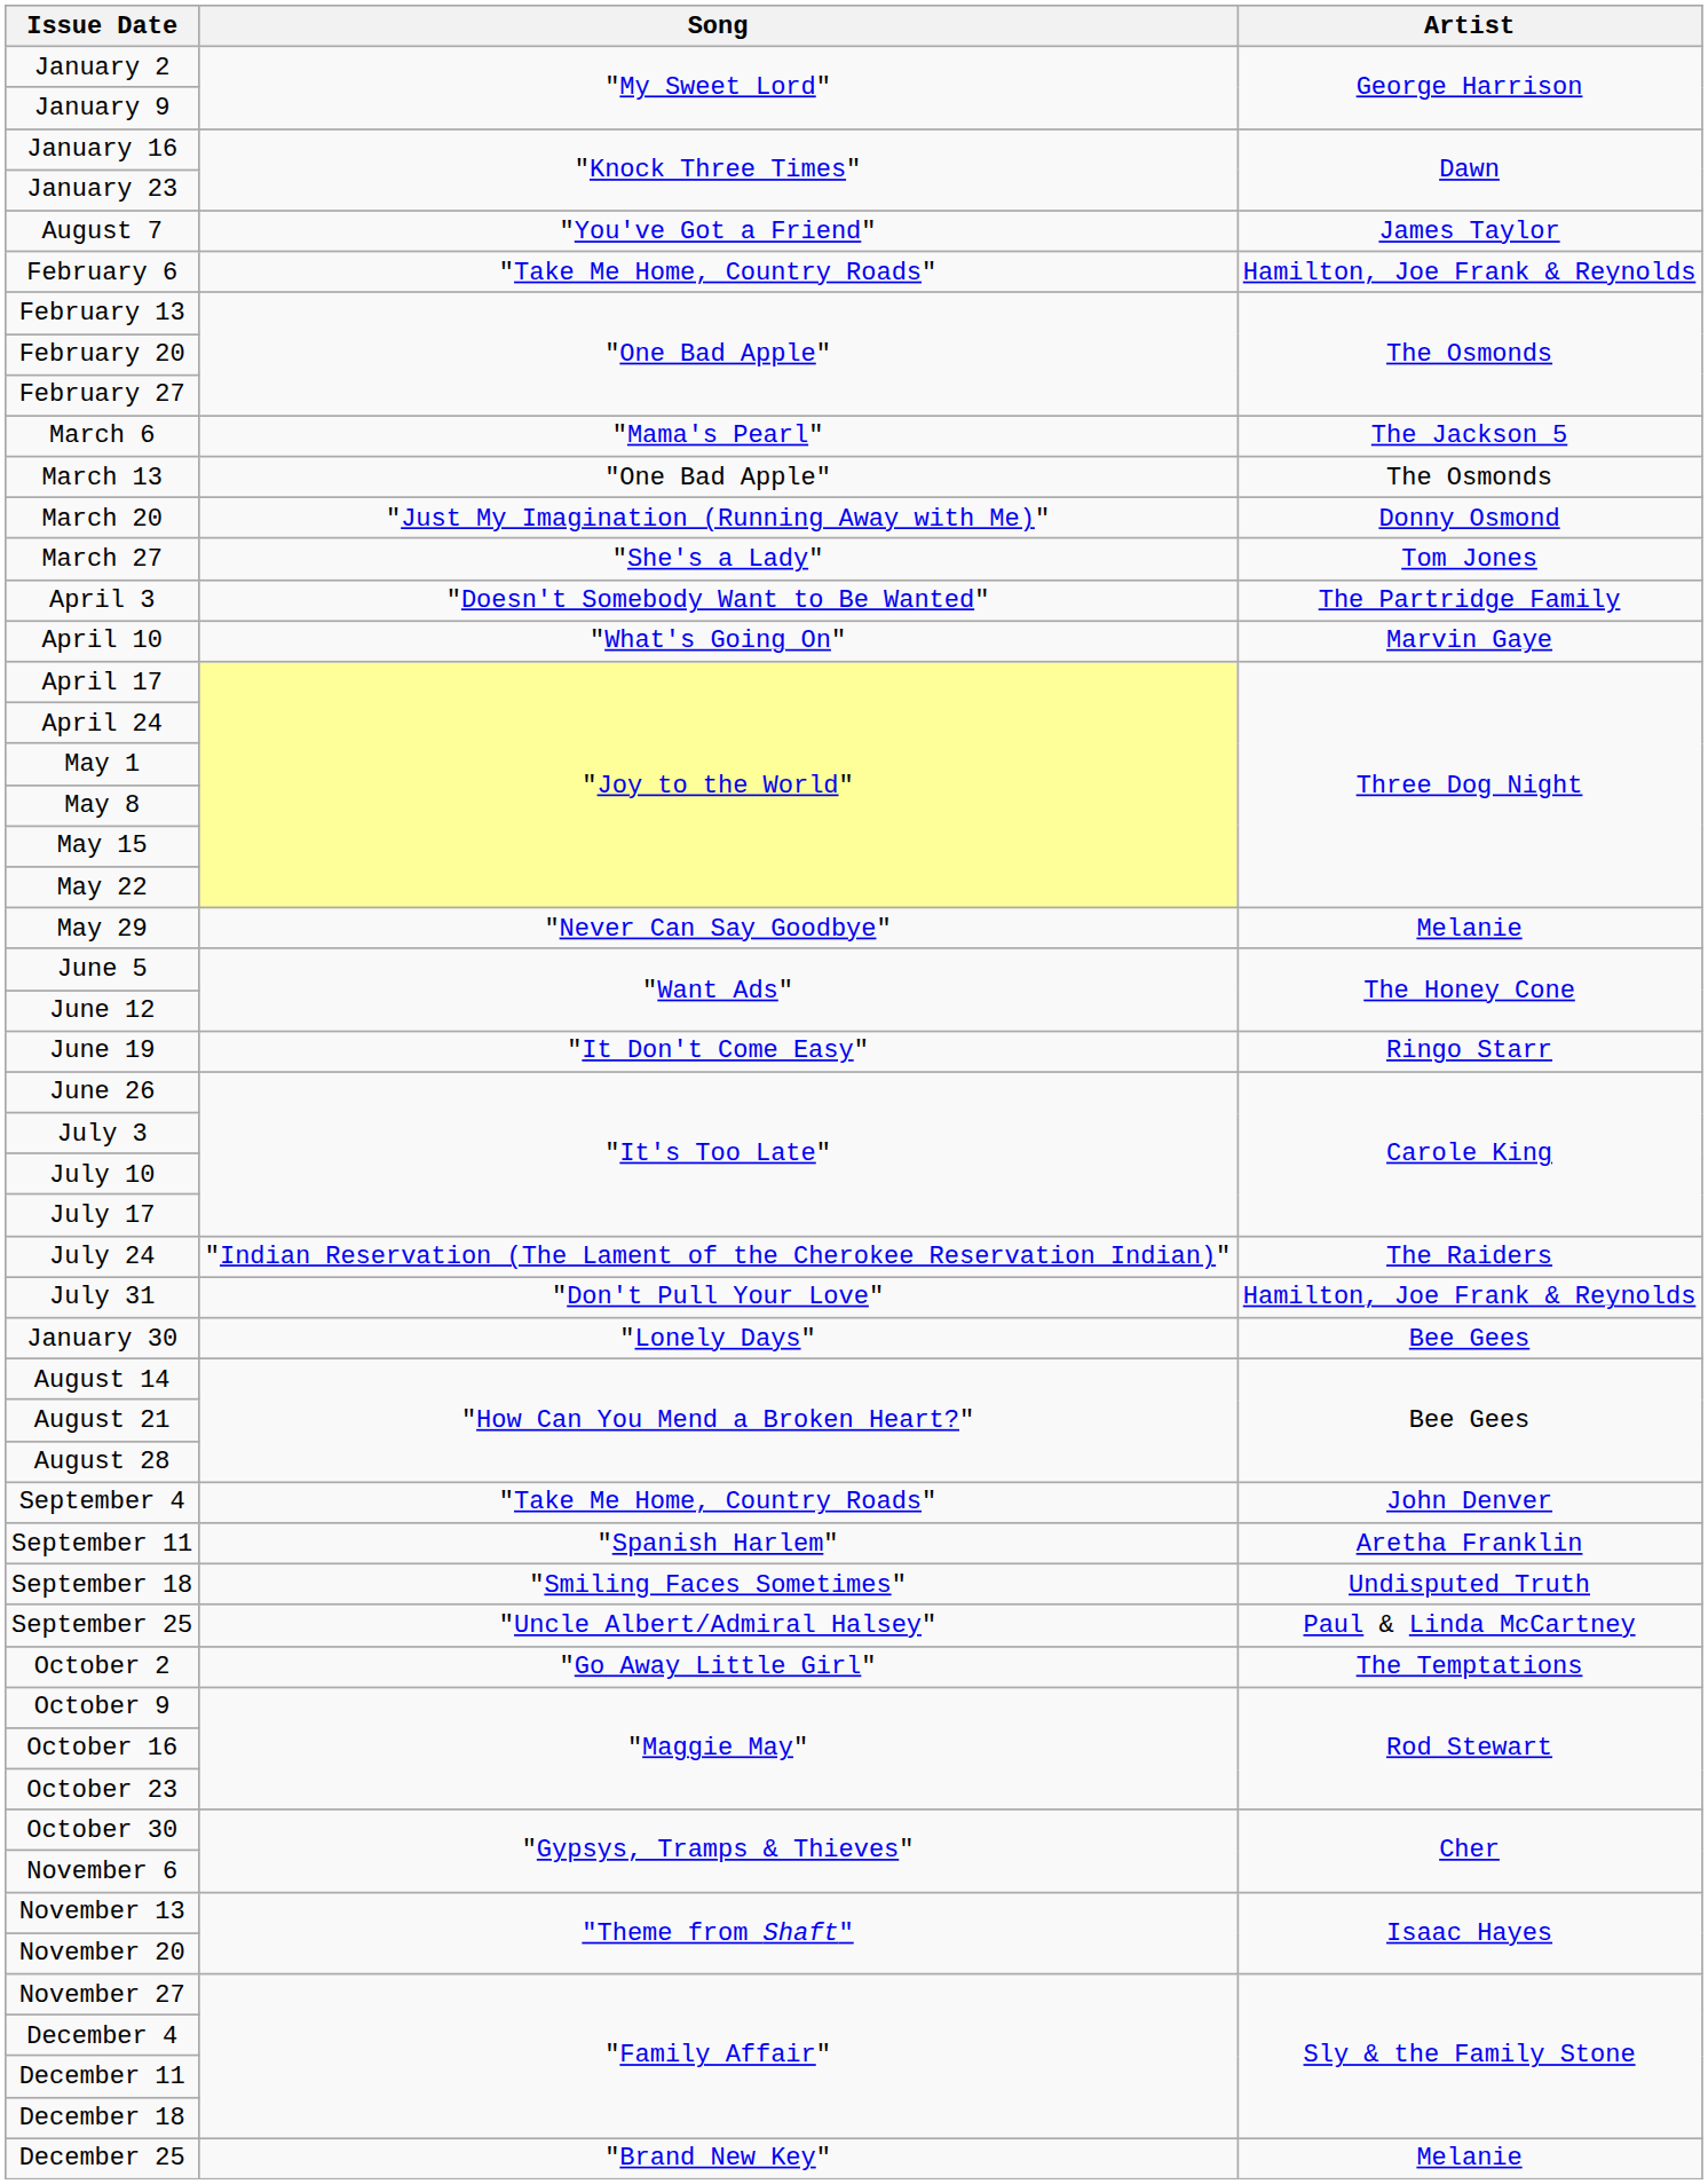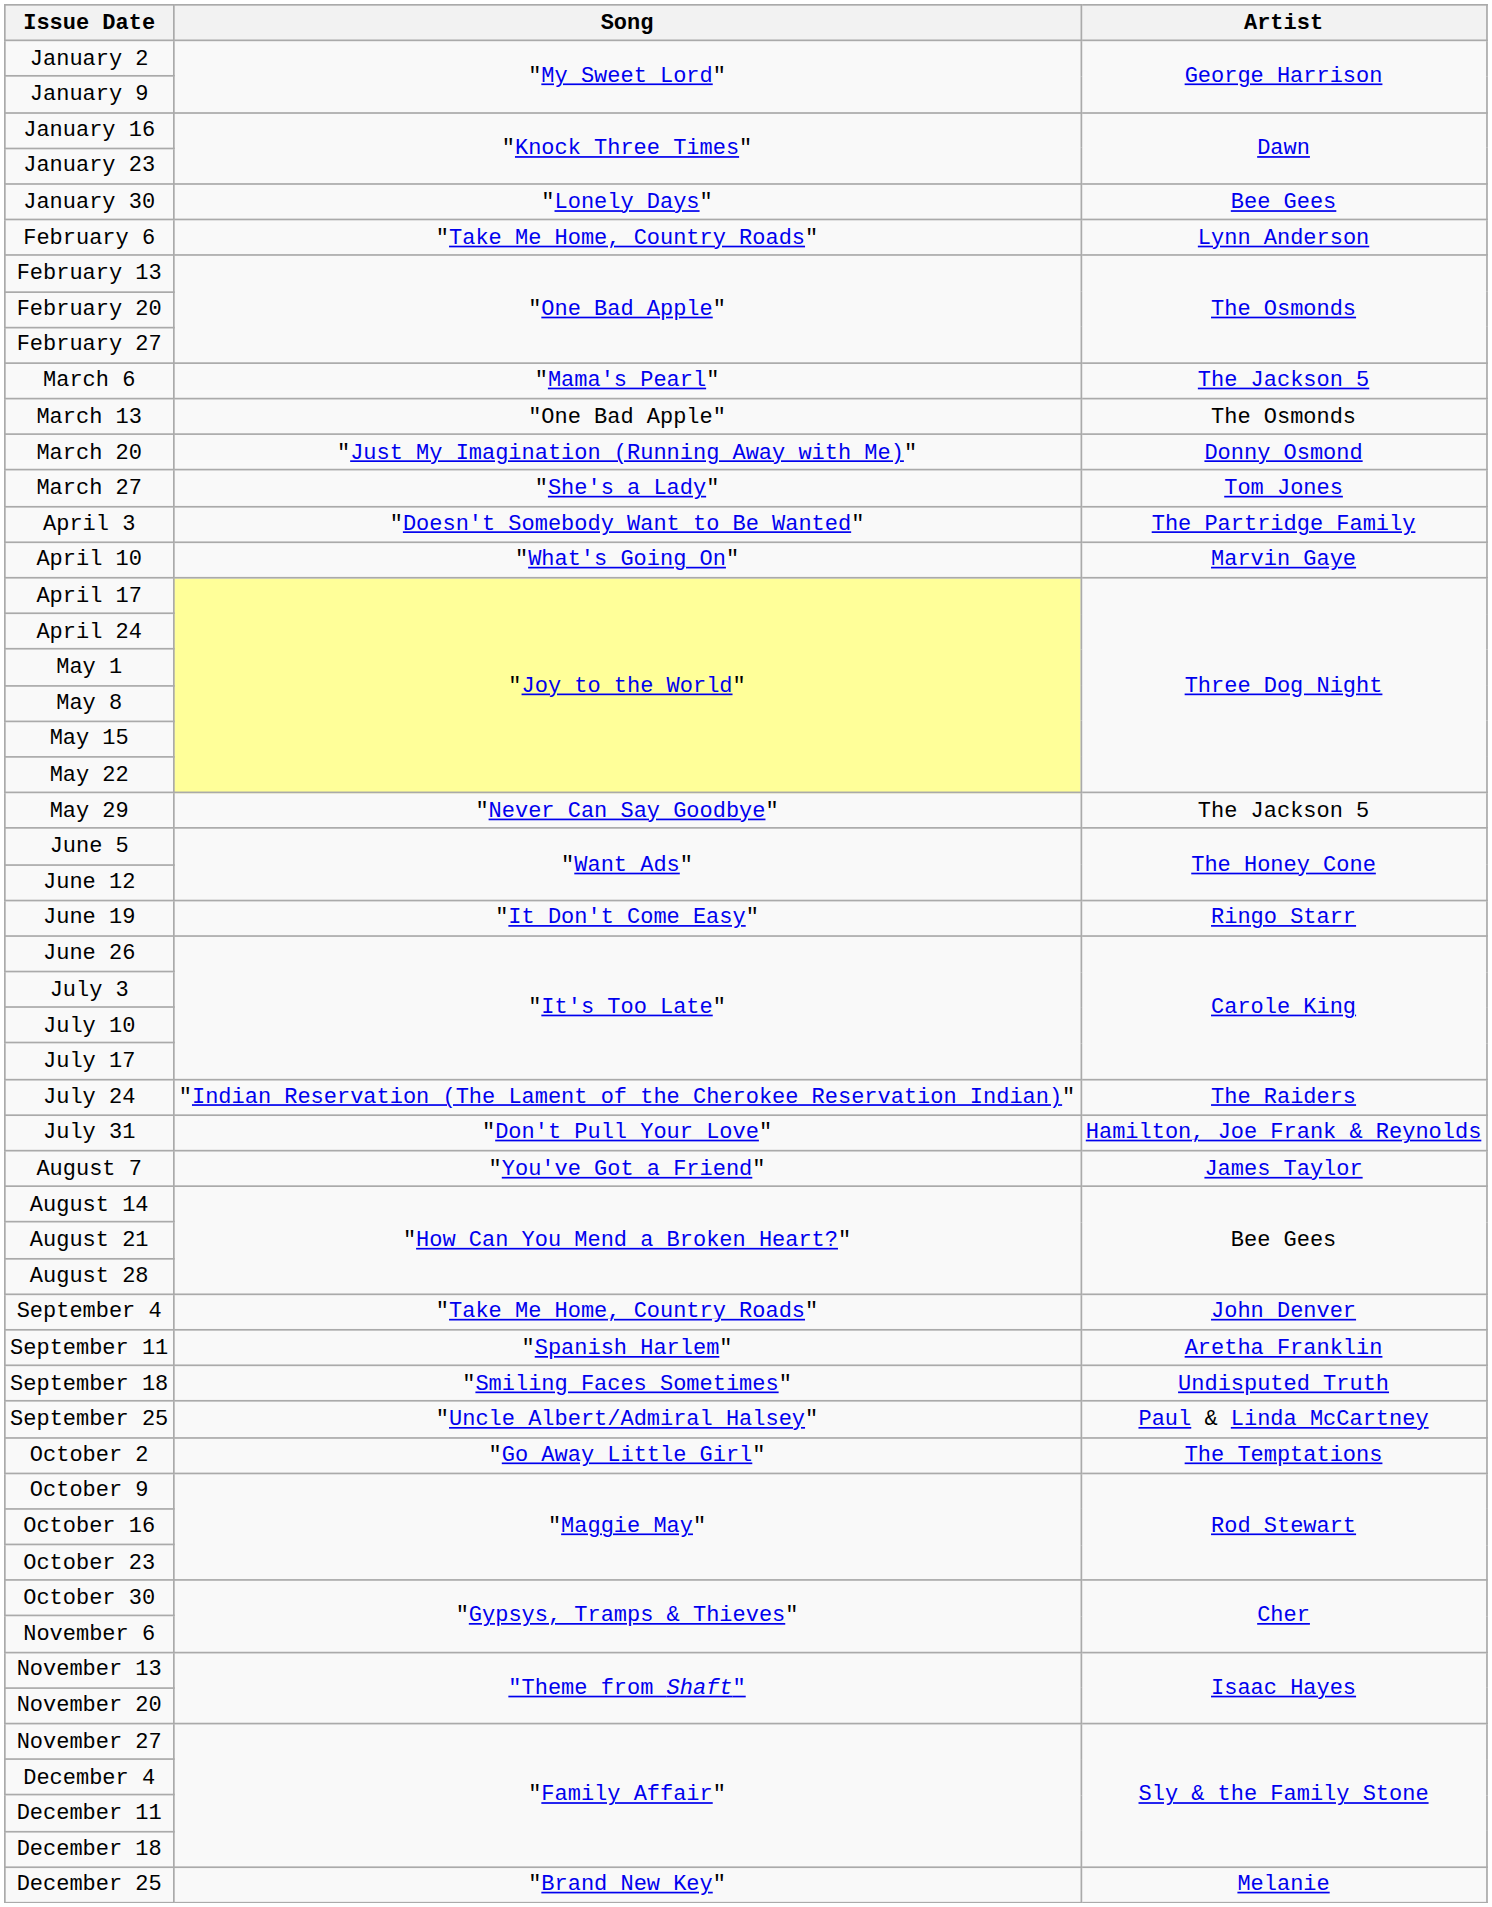 <table class="wikitable plainrowheaders" style="text-align: center">
 <tr>
 <th>Issue Date</th>
 <th>Song</th>
 <th>Artist</th>
 </tr>
 <tr>
 <td>January 2</td>
 <td rowspan="2">"<a href='#'>My Sweet Lord</a>"</td>
 <td rowspan="2"><a href='#'>George Harrison</a></td>
 </tr>
 <tr>
 <td>January 9</td>
 </tr>
 <tr>
 <td>January 16</td>
 <td rowspan="2">"<a href='#'>Knock Three Times</a>"</td>
 <td rowspan="2"><a href='#'>Dawn</a></td>
 </tr>
 <tr>
 <td>January 23</td>
 </tr>
 <tr>
-<td>August 7</td>
-<td>"<a href='#'>You've Got a Friend</a>"</td>
-<td><a href='#'>James Taylor</a></td>
+<td>January 30</td>
+<td>"<a href='#'>Lonely Days</a>"</td>
+<td><a href='#'>Bee Gees</a></td>
 </tr>
 <tr>
 <td>February 6</td>
 <td>"<a href='#'>Take Me Home, Country Roads</a>"</td>
-<td><a href='#'>Hamilton, Joe Frank & Reynolds</a></td>
+<td><a href='#'>Lynn Anderson</a></td>
 </tr>
 <tr>
 <td>February 13</td>
 <td rowspan="3">"<a href='#'>One Bad Apple</a>"</td>
 <td rowspan="3"><a href='#'>The Osmonds</a></td>
 </tr>
 <tr>
 <td>February 20</td>
 </tr>
 <tr>
 <td>February 27</td>
 </tr>
 <tr>
 <td>March 6</td>
 <td>"<a href='#'>Mama's Pearl</a>"</td>
 <td><a href='#'>The Jackson 5</a></td>
 </tr>
 <tr>
 <td>March 13</td>
 <td>"One Bad Apple"</td>
 <td>The Osmonds</td>
 </tr>
 <tr>
 <td>March 20</td>
 <td>"<a href='#'>Just My Imagination (Running Away with Me)</a>"</td>
 <td><a href='#'>Donny Osmond</a></td>
 </tr>
 <tr>
 <td>March 27</td>
 <td>"<a href='#'>She's a Lady</a>"</td>
 <td><a href='#'>Tom Jones</a></td>
 </tr>
 <tr>
 <td>April 3</td>
 <td>"<a href='#'>Doesn't Somebody Want to Be Wanted</a>"</td>
 <td><a href='#'>The Partridge Family</a></td>
 </tr>
 <tr>
 <td>April 10</td>
 <td>"<a href='#'>What's Going On</a>"</td>
 <td><a href='#'>Marvin Gaye</a></td>
 </tr>
 <tr>
 <td>April 17</td>
 <td bgcolor=#FFFF99 rowspan="6">"<a href='#'>Joy to the World</a>"</td>
 <td rowspan="6"><a href='#'>Three Dog Night</a></td>
 </tr>
 <tr>
 <td>April 24</td>
 </tr>
 <tr>
 <td>May 1</td>
 </tr>
 <tr>
 <td>May 8</td>
 </tr>
 <tr>
 <td>May 15</td>
 </tr>
 <tr>
 <td>May 22</td>
 </tr>
 <tr>
 <td>May 29</td>
 <td>"<a href='#'>Never Can Say Goodbye</a>"</td>
-<td><a href='#'>Melanie</a></td>
+<td>The Jackson 5</td>
 </tr>
 <tr>
 <td>June 5</td>
 <td rowspan="2">"<a href='#'>Want Ads</a>"</td>
 <td rowspan="2"><a href='#'>The Honey Cone</a></td>
 </tr>
 <tr>
 <td>June 12</td>
 </tr>
 <tr>
 <td>June 19</td>
 <td>"<a href='#'>It Don't Come Easy</a>"</td>
 <td><a href='#'>Ringo Starr</a></td>
 </tr>
 <tr>
 <td>June 26</td>
 <td rowspan="4">"<a href='#'>It's Too Late</a>"</td>
 <td rowspan="4"><a href='#'>Carole King</a></td>
 </tr>
 <tr>
 <td>July 3</td>
 </tr>
 <tr>
 <td>July 10</td>
 </tr>
 <tr>
 <td>July 17</td>
 </tr>
 <tr>
 <td>July 24</td>
 <td>"<a href='#'>Indian Reservation (The Lament of the Cherokee Reservation Indian)</a>"</td>
 <td><a href='#'>The Raiders</a></td>
 </tr>
 <tr>
 <td>July 31</td>
 <td>"<a href='#'>Don't Pull Your Love</a>"</td>
 <td><a href='#'>Hamilton, Joe Frank & Reynolds</a></td>
 </tr>
 <tr>
-<td>January 30</td>
-<td>"<a href='#'>Lonely Days</a>"</td>
-<td><a href='#'>Bee Gees</a></td>
+<td>August 7</td>
+<td>"<a href='#'>You've Got a Friend</a>"</td>
+<td><a href='#'>James Taylor</a></td>
 </tr>
 <tr>
 <td>August 14</td>
 <td rowspan="3">"<a href='#'>How Can You Mend a Broken Heart?</a>"</td>
 <td rowspan="3">Bee Gees</td>
 </tr>
 <tr>
 <td>August 21</td>
 </tr>
 <tr>
 <td>August 28</td>
 </tr>
 <tr>
 <td>September 4</td>
 <td>"<a href='#'>Take Me Home, Country Roads</a>"</td>
 <td><a href='#'>John Denver</a></td>
 </tr>
 <tr>
 <td>September 11</td>
 <td>"<a href='#'>Spanish Harlem</a>"</td>
 <td><a href='#'>Aretha Franklin</a></td>
 </tr>
 <tr>
 <td>September 18</td>
 <td>"<a href='#'>Smiling Faces Sometimes</a>"</td>
 <td><a href='#'>Undisputed Truth</a></td>
 </tr>
 <tr>
 <td>September 25</td>
 <td>"<a href='#'>Uncle Albert/Admiral Halsey</a>"</td>
 <td><a href='#'>Paul</a> & <a href='#'>Linda McCartney</a></td>
 </tr>
 <tr>
 <td>October 2</td>
 <td>"<a href='#'>Go Away Little Girl</a>"</td>
 <td><a href='#'>The Temptations</a></td>
 </tr>
 <tr>
 <td>October 9</td>
 <td rowspan="3">"<a href='#'>Maggie May</a>"</td>
 <td rowspan="3"><a href='#'>Rod Stewart</a></td>
 </tr>
 <tr>
 <td>October 16</td>
 </tr>
 <tr>
 <td>October 23</td>
 </tr>
 <tr>
 <td>October 30</td>
 <td rowspan="2">"<a href='#'>Gypsys, Tramps & Thieves</a>"</td>
 <td rowspan="2"><a href='#'>Cher</a></td>
 </tr>
 <tr>
 <td>November 6</td>
 </tr>
 <tr>
 <td>November 13</td>
 <td rowspan="2"><a href='#'>"Theme from <em>Shaft</em>"</a></td>
 <td rowspan="2"><a href='#'>Isaac Hayes</a></td>
 </tr>
 <tr>
 <td>November 20</td>
 </tr>
 <tr>
 <td>November 27</td>
 <td rowspan="4">"<a href='#'>Family Affair</a>"</td>
 <td rowspan="4"><a href='#'>Sly & the Family Stone</a></td>
 </tr>
 <tr>
 <td>December 4</td>
 </tr>
 <tr>
 <td>December 11</td>
 </tr>
 <tr>
 <td>December 18</td>
 </tr>
 <tr>
 <td>December 25</td>
 <td>"<a href='#'>Brand New Key</a>"</td>
 <td><a href='#'>Melanie</a></td>
 </tr>
 </table>
